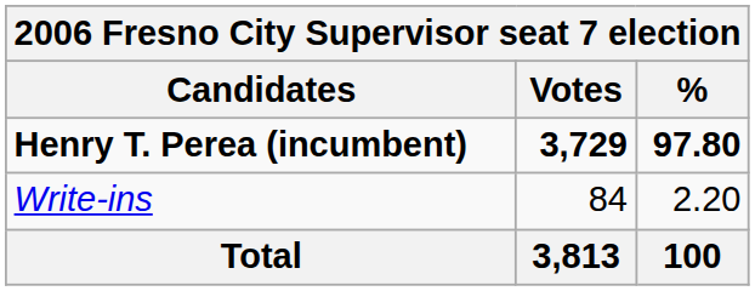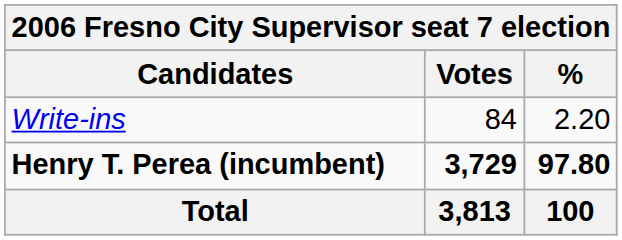 <table class=wikitable>
 <tr>
 <th colspan=3>2006 Fresno City Supervisor seat 7 election</th>
 </tr>
 <tr>
 <th>Candidates</th>
 <th>Votes</th>
 <th>%</th>
 </tr>
 <tr>
+<td><em><a href='#'>Write-ins</a></em></td>
+<td align="right">84</td>
+<td align="right">2.20</td>
+</tr>
+<tr>
 <td><strong>Henry T. Perea (incumbent)</strong></td>
 <td align="right"><strong>3,729</strong></td>
 <td align="right"><strong>97.80</strong></td>
-</tr>
-<tr>
-<td><em><a href='#'>Write-ins</a></em></td>
-<td align="right">84</td>
-<td align="right">2.20</td>
 </tr>
 <tr>
 <th>Total</th>
 <th>3,813</th>
 <th>100</th>
 </tr>
 </table>
